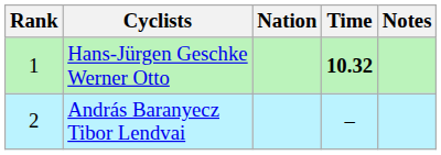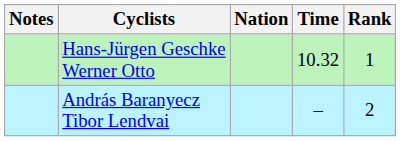 <table class="wikitable sortable" style="text-align:center">
 <tr>
-<th>Rank</th>
+<th>Notes</th>
 <th>Cyclists</th>
 <th>Nation</th>
 <th>Time</th>
-<th>Notes</th>
+<th>Rank</th>
 </tr>
 <tr bgcolor=bbf3bb>
-<td>1</td>
+<td></td>
 <td align=left><a href='#'>Hans-Jürgen Geschke</a><br><a href='#'>Werner Otto</a></td>
 <td align=left></td>
-<td><strong>10.32</strong></td>
-<td></td>
+<td>10.32</td>
+<td>1</td>
 </tr>
 <tr bgcolor=bbf3ff>
-<td>2</td>
+<td></td>
 <td align=left><a href='#'>András Baranyecz</a><br><a href='#'>Tibor Lendvai</a></td>
 <td align=left></td>
 <td>–</td>
-<td></td>
+<td>2</td>
 </tr>
 </table>
